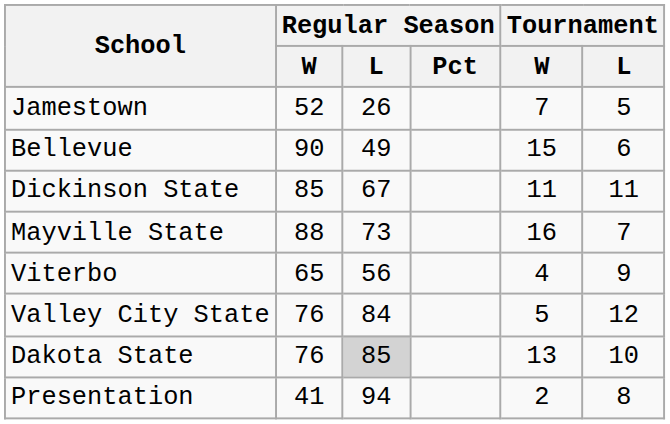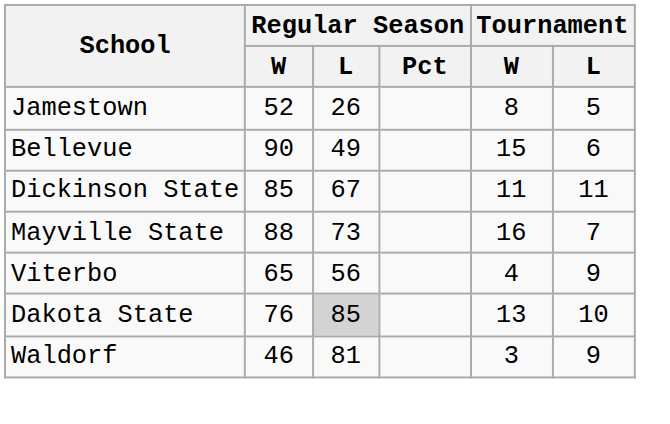 <table class="wikitable sortable" style="text-align:center">
 <tr>
 <th rowspan=2>School</th>
 <th colspan=3>Regular Season</th>
 <th colspan=2>Tournament</th>
 </tr>
 <tr>
 <th>W</th>
 <th>L</th>
 <th>Pct</th>
 <th>W</th>
 <th>L</th>
 </tr>
 <tr>
 <td style="text-align:left">Jamestown</td>
 <td>52</td>
 <td>26</td>
 <td></td>
-<td>7</td>
+<td>8</td>
 <td>5</td>
 </tr>
 <tr>
 <td style="text-align:left">Bellevue</td>
 <td>90</td>
 <td>49</td>
 <td></td>
 <td>15</td>
 <td>6</td>
 </tr>
 <tr>
 <td style="text-align:left">Dickinson State</td>
 <td>85</td>
 <td>67</td>
 <td></td>
 <td>11</td>
 <td>11</td>
 </tr>
 <tr>
 <td style="text-align:left">Mayville State</td>
 <td>88</td>
 <td>73</td>
 <td></td>
 <td>16</td>
 <td>7</td>
 </tr>
 <tr>
 <td style="text-align:left">Viterbo</td>
 <td>65</td>
 <td>56</td>
 <td></td>
 <td>4</td>
 <td>9</td>
 </tr>
 <tr>
-<td style="text-align:left">Valley City State</td>
-<td>76</td>
-<td>84</td>
-<td></td>
-<td>5</td>
-<td>12</td>
-</tr>
-<tr>
 <td style="text-align:left">Dakota State</td>
 <td>76</td>
 <td style="background: lightgrey;">85</td>
 <td></td>
 <td>13</td>
 <td>10</td>
 </tr>
 <tr>
-<td style="text-align:left">Presentation</td>
-<td>41</td>
-<td>94</td>
+<td style="text-align:left">Waldorf</td>
+<td>46</td>
+<td>81</td>
 <td></td>
-<td>2</td>
-<td>8</td>
+<td>3</td>
+<td>9</td>
 </tr>
 </table>
